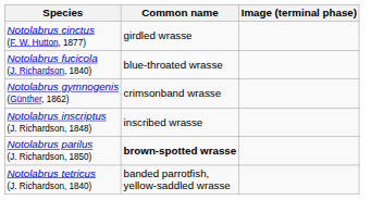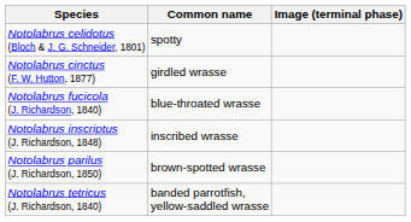 <table class="wikitable">
 <tr>
 <th>Species</th>
 <th>Common name</th>
 <th>Image (terminal phase)</th>
+</tr>
+<tr>
+<td><em><a href='#'>Notolabrus celidotus</a></em><br><small>(<a href='#'>Bloch</a> & <a href='#'>J. G. Schneider</a>, 1801)</small></td>
+<td>spotty</td>
+<td></td>
 </tr>
 <tr>
 <td><em><a href='#'>Notolabrus cinctus</a></em><br><small>(<a href='#'>F. W. Hutton</a>, 1877)</small></td>
 <td>girdled wrasse</td>
 <td></td>
 </tr>
 <tr>
 <td><em><a href='#'>Notolabrus fucicola</a></em><br><small>(<a href='#'>J. Richardson</a>, 1840)</small></td>
 <td>blue-throated wrasse</td>
 <td></td>
 </tr>
 <tr>
-<td><em><a href='#'>Notolabrus gymnogenis</a></em><br><small>(<a href='#'>Günther</a>, 1862)</small></td>
-<td>crimsonband wrasse</td>
-<td></td>
-</tr>
-<tr>
 <td><em><a href='#'>Notolabrus inscriptus</a></em><br><small>(J. Richardson, 1848)</small></td>
 <td>inscribed wrasse</td>
 <td></td>
 </tr>
 <tr>
 <td><em><a href='#'>Notolabrus parilus</a></em><br><small>(J. Richardson, 1850)</small></td>
-<td><strong>brown-spotted wrasse</strong></td>
+<td>brown-spotted wrasse</td>
 <td></td>
 </tr>
 <tr>
 <td><em><a href='#'>Notolabrus tetricus</a></em><br><small>(J. Richardson, 1840)</small></td>
 <td>banded parrotfish,<br>yellow-saddled wrasse</td>
 <td></td>
 </tr>
 </table>
